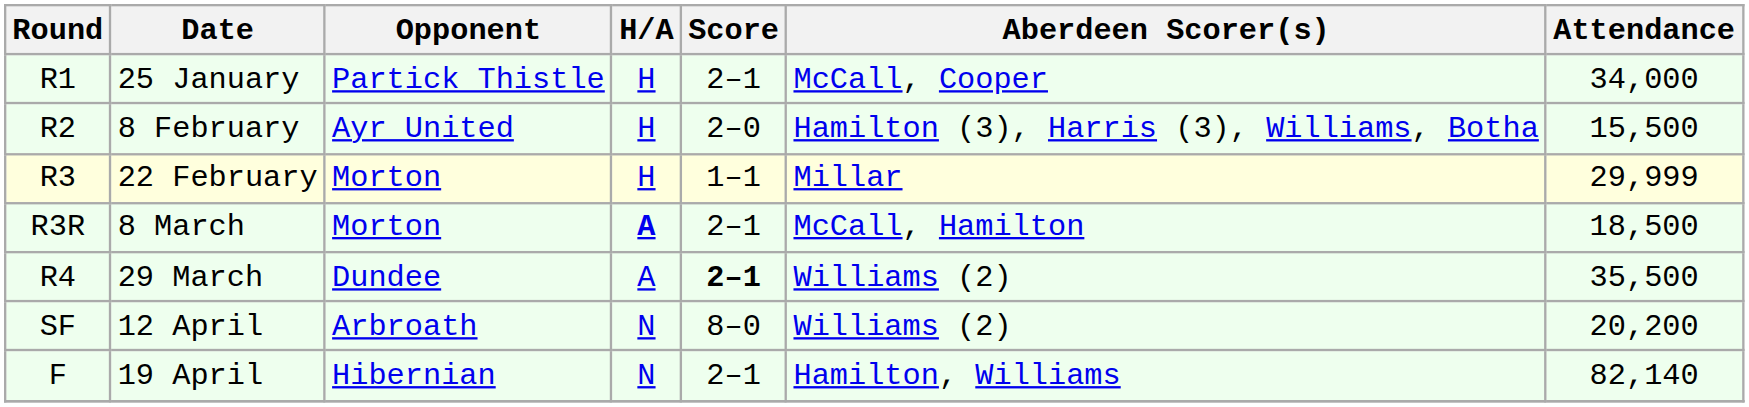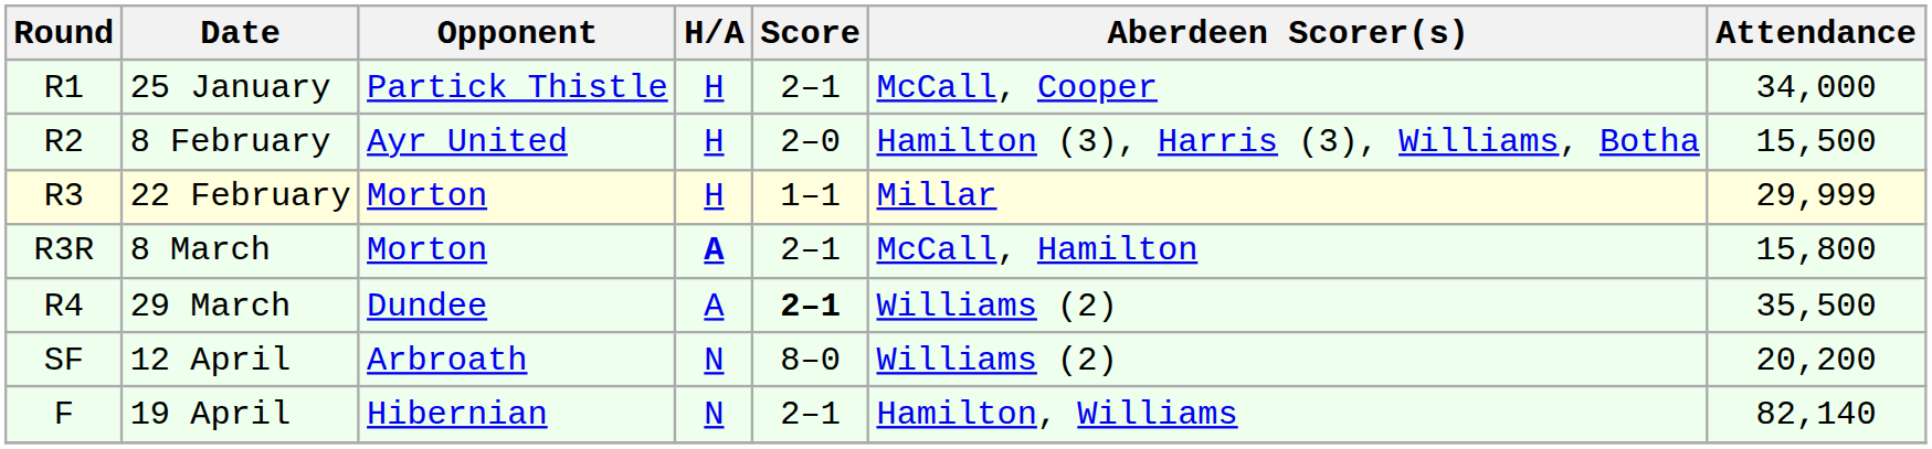 <table class="wikitable" style="text-align:center">
 <tr>
 <th>Round</th>
 <th>Date</th>
 <th>Opponent</th>
 <th>H/A</th>
 <th>Score</th>
 <th>Aberdeen Scorer(s)</th>
 <th>Attendance</th>
 </tr>
 <tr bgcolor=#EEFFEE>
 <td>R1</td>
 <td align=left>25 January</td>
 <td align=left><a href='#'>Partick Thistle</a></td>
 <td><a href='#'>H</a></td>
 <td>2–1</td>
 <td align=left><a href='#'>McCall</a>, <a href='#'>Cooper</a></td>
 <td>34,000</td>
 </tr>
 <tr bgcolor=#EEFFEE>
 <td>R2</td>
 <td align=left>8 February</td>
 <td align=left><a href='#'>Ayr United</a></td>
 <td><a href='#'>H</a></td>
 <td>2–0</td>
 <td align=left><a href='#'>Hamilton</a> (3), <a href='#'>Harris</a> (3), <a href='#'>Williams</a>, <a href='#'>Botha</a></td>
 <td>15,500</td>
 </tr>
 <tr bgcolor=#FFFFDD>
 <td>R3</td>
 <td align=left>22 February</td>
 <td align=left><a href='#'>Morton</a></td>
 <td><a href='#'>H</a></td>
 <td>1–1</td>
 <td align=left><a href='#'>Millar</a></td>
 <td>29,999</td>
 </tr>
 <tr bgcolor=#EEFFEE>
 <td>R3R</td>
 <td align=left>8 March</td>
 <td align=left><a href='#'>Morton</a></td>
 <td><strong><a href='#'>A</a></strong></td>
 <td>2–1</td>
 <td align=left><a href='#'>McCall</a>, <a href='#'>Hamilton</a></td>
-<td>18,500</td>
+<td>15,800</td>
 </tr>
 <tr bgcolor=#EEFFEE>
 <td>R4</td>
 <td align=left>29 March</td>
 <td align=left><a href='#'>Dundee</a></td>
 <td><a href='#'>A</a></td>
 <td><strong>2–1</strong></td>
 <td align=left><a href='#'>Williams</a> (2)</td>
 <td>35,500</td>
 </tr>
 <tr bgcolor=#EEFFEE>
 <td>SF</td>
 <td align=left>12 April</td>
 <td align=left><a href='#'>Arbroath</a></td>
 <td><a href='#'>N</a></td>
 <td>8–0</td>
 <td align=left><a href='#'>Williams</a> (2)</td>
 <td>20,200</td>
 </tr>
 <tr bgcolor=#EEFFEE>
 <td>F</td>
 <td align=left>19 April</td>
 <td align=left><a href='#'>Hibernian</a></td>
 <td><a href='#'>N</a></td>
 <td>2–1</td>
 <td align=left><a href='#'>Hamilton</a>, <a href='#'>Williams</a></td>
 <td>82,140</td>
 </tr>
 <tr>
 </tr>
 </table>
